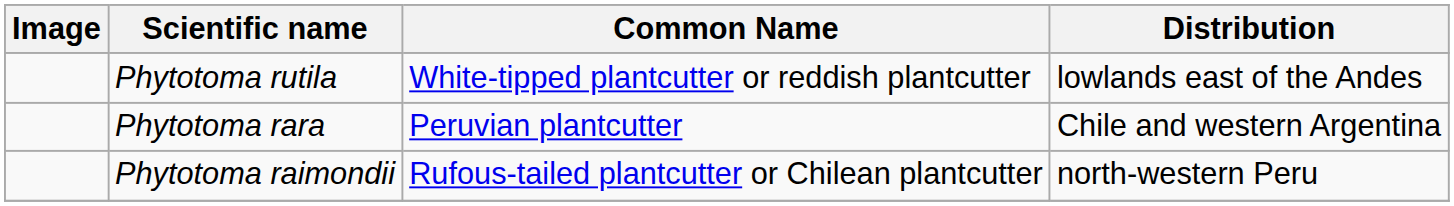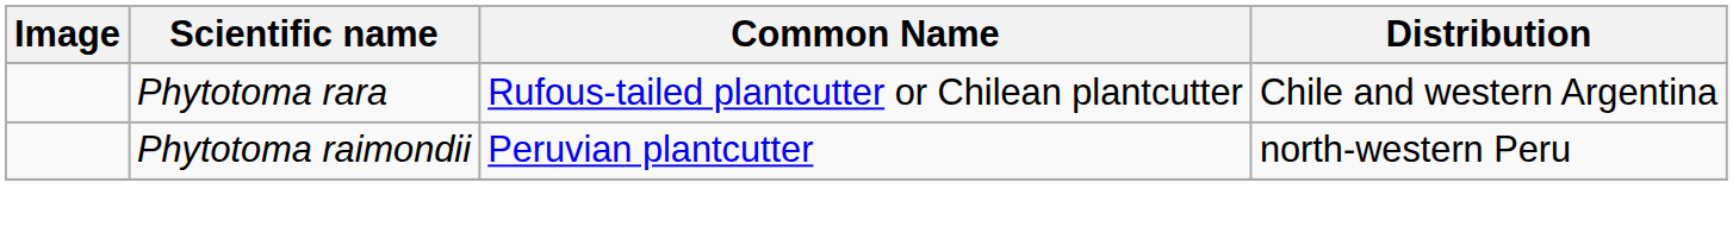 <table class="wikitable">
 <tr>
 <th>Image</th>
 <th>Scientific name</th>
 <th>Common Name</th>
 <th>Distribution</th>
 </tr>
 <tr>
 <td></td>
-<td><em>Phytotoma rutila</em></td>
-<td><a href='#'>White-tipped plantcutter</a> or reddish plantcutter</td>
-<td>lowlands east of the Andes</td>
-</tr>
-<tr>
-<td></td>
 <td><em>Phytotoma rara</em></td>
-<td><a href='#'>Peruvian plantcutter</a></td>
+<td><a href='#'>Rufous-tailed plantcutter</a> or Chilean plantcutter</td>
 <td>Chile and western Argentina</td>
 </tr>
 <tr>
 <td></td>
 <td><em>Phytotoma raimondii</em></td>
-<td><a href='#'>Rufous-tailed plantcutter</a> or Chilean plantcutter</td>
+<td><a href='#'>Peruvian plantcutter</a></td>
 <td>north-western Peru</td>
 </tr>
 <tr>
 </tr>
 </table>
